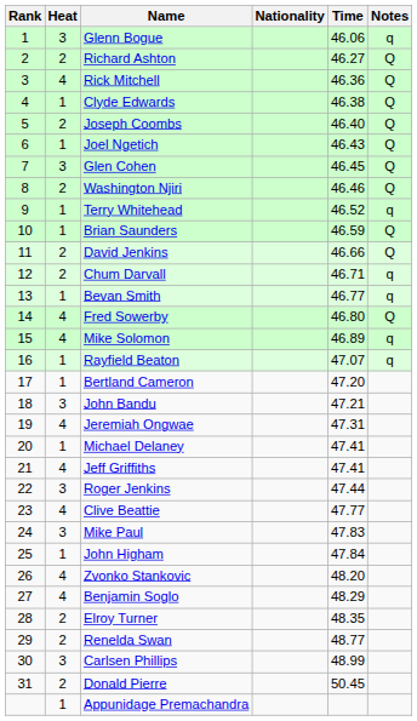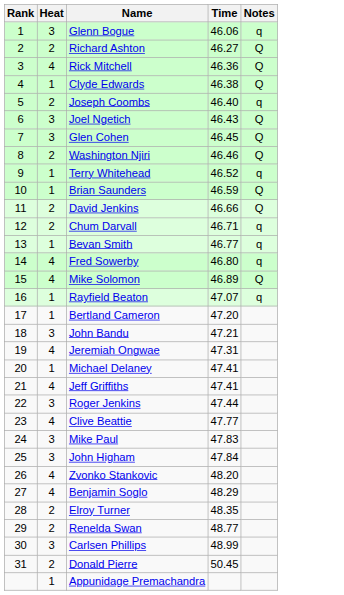 <table class="wikitable sortable" style="text-align:center">
 <tr>
 <th>Rank</th>
 <th>Heat</th>
 <th>Name</th>
-<th>Nationality</th>
 <th>Time</th>
 <th>Notes</th>
 </tr>
 <tr bgcolor=ccffcc>
 <td>1</td>
 <td>3</td>
 <td align=left><a href='#'>Glenn Bogue</a></td>
-<td align=left></td>
 <td>46.06</td>
 <td>q</td>
 </tr>
 <tr bgcolor=ccffcc>
 <td>2</td>
 <td>2</td>
 <td align=left><a href='#'>Richard Ashton</a></td>
-<td align=left></td>
 <td>46.27</td>
 <td>Q</td>
 </tr>
 <tr bgcolor=ccffcc>
 <td>3</td>
 <td>4</td>
 <td align=left><a href='#'>Rick Mitchell</a></td>
-<td align=left></td>
 <td>46.36</td>
 <td>Q</td>
 </tr>
 <tr bgcolor=ccffcc>
 <td>4</td>
 <td>1</td>
 <td align=left><a href='#'>Clyde Edwards</a></td>
-<td align=left></td>
 <td>46.38</td>
 <td>Q</td>
 </tr>
 <tr bgcolor=ccffcc>
 <td>5</td>
 <td>2</td>
 <td align=left><a href='#'>Joseph Coombs</a></td>
-<td align=left></td>
 <td>46.40</td>
-<td>Q</td>
+<td>q</td>
 </tr>
 <tr bgcolor=ccffcc>
 <td>6</td>
-<td>1</td>
+<td>3</td>
 <td align=left><a href='#'>Joel Ngetich</a></td>
-<td align=left></td>
 <td>46.43</td>
 <td>Q</td>
 </tr>
 <tr bgcolor=ccffcc>
 <td>7</td>
 <td>3</td>
 <td align=left><a href='#'>Glen Cohen</a></td>
-<td align=left></td>
 <td>46.45</td>
 <td>Q</td>
 </tr>
 <tr bgcolor=ccffcc>
 <td>8</td>
 <td>2</td>
 <td align=left><a href='#'>Washington Njiri</a></td>
-<td align=left></td>
 <td>46.46</td>
 <td>Q</td>
 </tr>
 <tr bgcolor=ccffcc>
 <td>9</td>
 <td>1</td>
 <td align=left><a href='#'>Terry Whitehead</a></td>
-<td align=left></td>
 <td>46.52</td>
 <td>q</td>
 </tr>
 <tr bgcolor=ccffcc>
 <td>10</td>
 <td>1</td>
 <td align=left><a href='#'>Brian Saunders</a></td>
-<td align=left></td>
 <td>46.59</td>
 <td>Q</td>
 </tr>
 <tr bgcolor=ddffdd>
 <td>11</td>
 <td>2</td>
 <td align=left><a href='#'>David Jenkins</a></td>
-<td align=left></td>
 <td>46.66</td>
 <td>Q</td>
 </tr>
 <tr bgcolor=ddffdd>
 <td>12</td>
 <td>2</td>
 <td align=left><a href='#'>Chum Darvall</a></td>
-<td align=left></td>
 <td>46.71</td>
 <td>q</td>
 </tr>
 <tr bgcolor=ddffdd>
 <td>13</td>
 <td>1</td>
 <td align=left><a href='#'>Bevan Smith</a></td>
-<td align=left></td>
 <td>46.77</td>
 <td>q</td>
 </tr>
 <tr bgcolor=ccffcc>
 <td>14</td>
 <td>4</td>
 <td align=left><a href='#'>Fred Sowerby</a></td>
-<td align=left></td>
 <td>46.80</td>
-<td>Q</td>
+<td>q</td>
 </tr>
 <tr bgcolor=ccffcc>
 <td>15</td>
 <td>4</td>
 <td align=left><a href='#'>Mike Solomon</a></td>
-<td align=left></td>
 <td>46.89</td>
-<td>q</td>
+<td>Q</td>
 </tr>
 <tr bgcolor=ddffdd>
 <td>16</td>
 <td>1</td>
 <td align=left><a href='#'>Rayfield Beaton</a></td>
-<td align=left></td>
 <td>47.07</td>
 <td>q</td>
 </tr>
 <tr>
 <td>17</td>
 <td>1</td>
 <td align=left><a href='#'>Bertland Cameron</a></td>
-<td align=left></td>
 <td>47.20</td>
 <td></td>
 </tr>
 <tr>
 <td>18</td>
 <td>3</td>
 <td align=left><a href='#'>John Bandu</a></td>
-<td align=left></td>
 <td>47.21</td>
 <td></td>
 </tr>
 <tr>
 <td>19</td>
 <td>4</td>
 <td align=left><a href='#'>Jeremiah Ongwae</a></td>
-<td align=left></td>
 <td>47.31</td>
 <td></td>
 </tr>
 <tr>
 <td>20</td>
 <td>1</td>
 <td align=left><a href='#'>Michael Delaney</a></td>
-<td align=left></td>
 <td>47.41</td>
 <td></td>
 </tr>
 <tr>
 <td>21</td>
 <td>4</td>
 <td align=left><a href='#'>Jeff Griffiths</a></td>
-<td align=left></td>
 <td>47.41</td>
 <td></td>
 </tr>
 <tr>
 <td>22</td>
 <td>3</td>
 <td align=left><a href='#'>Roger Jenkins</a></td>
-<td align=left></td>
 <td>47.44</td>
 <td></td>
 </tr>
 <tr>
 <td>23</td>
 <td>4</td>
 <td align=left><a href='#'>Clive Beattie</a></td>
-<td align=left></td>
 <td>47.77</td>
 <td></td>
 </tr>
 <tr>
 <td>24</td>
 <td>3</td>
 <td align=left><a href='#'>Mike Paul</a></td>
-<td align=left></td>
 <td>47.83</td>
 <td></td>
 </tr>
 <tr>
 <td>25</td>
-<td>1</td>
+<td>3</td>
 <td align=left><a href='#'>John Higham</a></td>
-<td align=left></td>
 <td>47.84</td>
 <td></td>
 </tr>
 <tr>
 <td>26</td>
 <td>4</td>
 <td align=left><a href='#'>Zvonko Stankovic</a></td>
-<td align=left></td>
 <td>48.20</td>
 <td></td>
 </tr>
 <tr>
 <td>27</td>
 <td>4</td>
 <td align=left><a href='#'>Benjamin Soglo</a></td>
-<td align=left></td>
 <td>48.29</td>
 <td></td>
 </tr>
 <tr>
 <td>28</td>
 <td>2</td>
 <td align=left><a href='#'>Elroy Turner</a></td>
-<td align=left></td>
 <td>48.35</td>
 <td></td>
 </tr>
 <tr>
 <td>29</td>
 <td>2</td>
 <td align=left><a href='#'>Renelda Swan</a></td>
-<td align=left></td>
 <td>48.77</td>
 <td></td>
 </tr>
 <tr>
 <td>30</td>
 <td>3</td>
 <td align=left><a href='#'>Carlsen Phillips</a></td>
-<td align=left></td>
 <td>48.99</td>
 <td></td>
 </tr>
 <tr>
 <td>31</td>
 <td>2</td>
 <td align=left><a href='#'>Donald Pierre</a></td>
-<td align=left></td>
 <td>50.45</td>
 <td></td>
 </tr>
 <tr>
 <td></td>
 <td>1</td>
 <td align=left><a href='#'>Appunidage Premachandra</a></td>
-<td align=left></td>
 <td></td>
 <td></td>
 </tr>
 </table>
